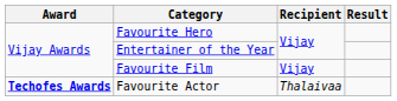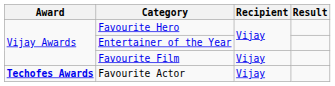 <table class="wikitable" style="font-size: 103%;">
 <tr>
 <th>Award</th>
 <th>Category</th>
 <th>Recipient</th>
 <th>Result</th>
 </tr>
 <tr>
 <td rowspan="3"><a href='#'>Vijay Awards</a></td>
 <td><a href='#'>Favourite Hero</a></td>
 <td rowspan="2"><a href='#'>Vijay</a></td>
 <td></td>
 </tr>
 <tr>
 <td><a href='#'>Entertainer of the Year</a></td>
 <td></td>
 </tr>
 <tr>
 <td><a href='#'>Favourite Film</a></td>
 <td><a href='#'>Vijay</a></td>
 <td></td>
 </tr>
 <tr>
 <td><strong><a href='#'>Techofes Awards</a></strong></td>
 <td>Favourite Actor</td>
-<td><em>Thalaivaa</em></td>
+<td><a href='#'>Vijay</a></td>
 <td></td>
 </tr>
 </table>
